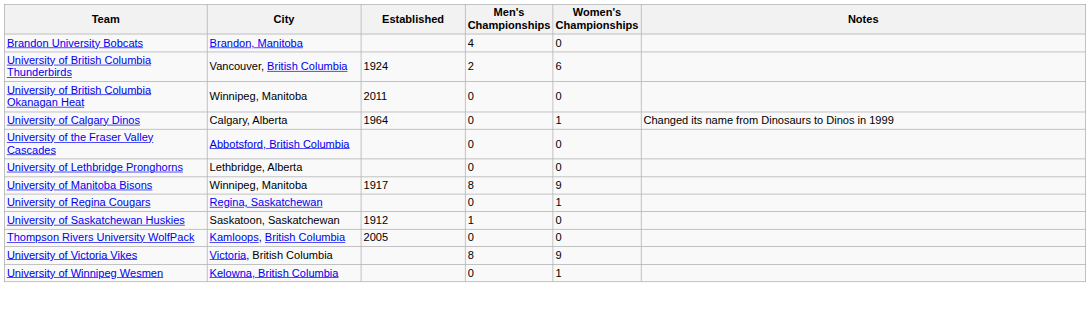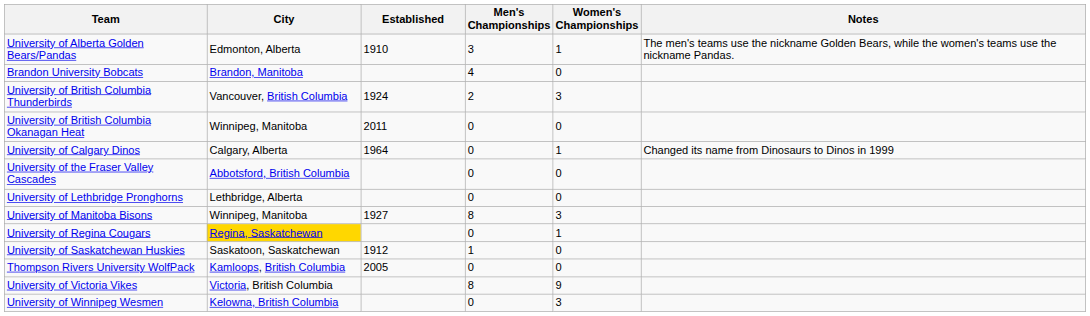 <table class="wikitable">
 <tr>
 <th bgcolor="#DDDDFF" width="20%">Team</th>
 <th bgcolor="#DDDDFF" width="15%">City</th>
 <th bgcolor="#DDDDFF" width="10%">Established</th>
 <th bgcolor="#DDDDFF" width="5%">Men's Championships</th>
 <th bgcolor="#DDDDFF" width="5%">Women's Championships</th>
 <th bgcolor="#DDDDFF" width="45%">Notes</th>
+</tr>
+<tr>
+<td><a href='#'>University of Alberta Golden Bears/Pandas</a></td>
+<td>Edmonton, Alberta</td>
+<td>1910</td>
+<td>3</td>
+<td>1</td>
+<td>The men's teams use the nickname Golden Bears, while the women's teams use the nickname Pandas.</td>
 </tr>
 <tr>
 <td><a href='#'>Brandon University Bobcats</a></td>
 <td><a href='#'>Brandon, Manitoba</a></td>
 <td></td>
 <td>4</td>
 <td>0</td>
 <td></td>
 </tr>
 <tr>
 <td><a href='#'>University of British Columbia Thunderbirds</a></td>
 <td>Vancouver, <a href='#'>British Columbia</a></td>
 <td>1924</td>
 <td>2</td>
-<td>6</td>
+<td>3</td>
 <td></td>
 </tr>
 <tr>
 <td><a href='#'>University of British Columbia Okanagan Heat</a></td>
 <td>Winnipeg, Manitoba</td>
 <td>2011</td>
 <td>0</td>
 <td>0</td>
 <td></td>
 </tr>
 <tr>
 <td><a href='#'>University of Calgary Dinos</a></td>
 <td>Calgary, Alberta</td>
 <td>1964</td>
 <td>0</td>
 <td>1</td>
 <td>Changed its name from Dinosaurs to Dinos in 1999</td>
 </tr>
 <tr>
 <td><a href='#'>University of the Fraser Valley Cascades</a></td>
 <td><a href='#'>Abbotsford, British Columbia</a></td>
 <td></td>
 <td>0</td>
 <td>0</td>
 <td></td>
 </tr>
 <tr>
 <td><a href='#'>University of Lethbridge Pronghorns</a></td>
 <td>Lethbridge, Alberta</td>
 <td></td>
 <td>0</td>
 <td>0</td>
 <td></td>
 </tr>
 <tr>
 <td><a href='#'>University of Manitoba Bisons</a></td>
 <td>Winnipeg, Manitoba</td>
-<td>1917</td>
+<td>1927</td>
 <td>8</td>
-<td>9</td>
+<td>3</td>
 <td></td>
 </tr>
 <tr>
 <td><a href='#'>University of Regina Cougars</a></td>
-<td><a href='#'>Regina, Saskatchewan</a></td>
+<td style="background: gold;"><a href='#'>Regina, Saskatchewan</a></td>
 <td></td>
 <td>0</td>
 <td>1</td>
 <td></td>
 </tr>
 <tr>
 <td><a href='#'>University of Saskatchewan Huskies</a></td>
 <td>Saskatoon, Saskatchewan</td>
 <td>1912</td>
 <td>1</td>
 <td>0</td>
 <td></td>
 </tr>
 <tr>
 <td><a href='#'>Thompson Rivers University WolfPack</a></td>
 <td><a href='#'>Kamloops</a>, <a href='#'>British Columbia</a></td>
 <td>2005</td>
 <td>0</td>
 <td>0</td>
 <td></td>
 </tr>
 <tr>
 <td><a href='#'>University of Victoria Vikes</a></td>
 <td><a href='#'>Victoria</a>, British Columbia</td>
 <td></td>
 <td>8</td>
 <td>9</td>
 <td></td>
 </tr>
 <tr>
 <td><a href='#'>University of Winnipeg Wesmen</a></td>
 <td><a href='#'>Kelowna, British Columbia</a></td>
 <td></td>
 <td>0</td>
-<td>1</td>
+<td>3</td>
 <td></td>
 </tr>
 </table>
